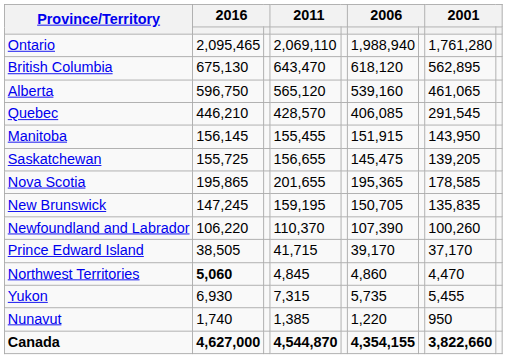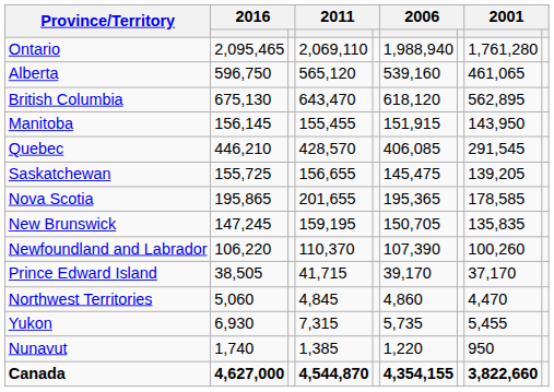 <table class="wikitable sortable">
 <tr>
 <th rowspan="2"><a href='#'>Province/Territory</a></th>
 <th colspan="2">2016</th>
 <th colspan="2">2011</th>
 <th colspan="2">2006</th>
 <th colspan="2">2001</th>
 </tr>
 <tr>
 <th><a href='#'></a></th>
 <th></th>
 <th></th>
 <th></th>
 <th></th>
 <th></th>
 <th></th>
 <th></th>
 </tr>
 <tr>
 <td> <a href='#'>Ontario</a></td>
 <td>2,095,465</td>
 <td></td>
 <td>2,069,110</td>
 <td></td>
 <td>1,988,940</td>
 <td></td>
 <td>1,761,280</td>
 <td></td>
 </tr>
 <tr>
+<td> <a href='#'>Alberta</a></td>
+<td>596,750</td>
+<td></td>
+<td>565,120</td>
+<td></td>
+<td>539,160</td>
+<td></td>
+<td>461,065</td>
+<td></td>
+</tr>
+<tr>
 <td> <a href='#'>British Columbia</a></td>
 <td>675,130</td>
 <td></td>
 <td>643,470</td>
 <td></td>
 <td>618,120</td>
 <td></td>
 <td>562,895</td>
 <td></td>
 </tr>
 <tr>
-<td> <a href='#'>Alberta</a></td>
-<td>596,750</td>
+<td> <a href='#'>Manitoba</a></td>
+<td>156,145</td>
 <td></td>
-<td>565,120</td>
+<td>155,455</td>
 <td></td>
-<td>539,160</td>
+<td>151,915</td>
 <td></td>
-<td>461,065</td>
+<td>143,950</td>
 <td></td>
 </tr>
 <tr>
 <td> <a href='#'>Quebec</a></td>
 <td>446,210</td>
 <td></td>
 <td>428,570</td>
 <td></td>
 <td>406,085</td>
 <td></td>
 <td>291,545</td>
-<td></td>
-</tr>
-<tr>
-<td> <a href='#'>Manitoba</a></td>
-<td>156,145</td>
-<td></td>
-<td>155,455</td>
-<td></td>
-<td>151,915</td>
-<td></td>
-<td>143,950</td>
 <td></td>
 </tr>
 <tr>
 <td> <a href='#'>Saskatchewan</a></td>
 <td>155,725</td>
 <td></td>
 <td>156,655</td>
 <td></td>
 <td>145,475</td>
 <td></td>
 <td>139,205</td>
 <td></td>
 </tr>
 <tr>
 <td> <a href='#'>Nova Scotia</a></td>
 <td>195,865</td>
 <td></td>
 <td>201,655</td>
 <td></td>
 <td>195,365</td>
 <td></td>
 <td>178,585</td>
 <td></td>
 </tr>
 <tr>
 <td> <a href='#'>New Brunswick</a></td>
 <td>147,245</td>
 <td></td>
 <td>159,195</td>
 <td></td>
 <td>150,705</td>
 <td></td>
 <td>135,835</td>
 <td></td>
 </tr>
 <tr>
 <td> <a href='#'>Newfoundland and Labrador</a></td>
 <td>106,220</td>
 <td></td>
 <td>110,370</td>
 <td></td>
 <td>107,390</td>
 <td></td>
 <td>100,260</td>
 <td></td>
 </tr>
 <tr>
 <td> <a href='#'>Prince Edward Island</a></td>
 <td>38,505</td>
 <td></td>
 <td>41,715</td>
 <td></td>
 <td>39,170</td>
 <td></td>
 <td>37,170</td>
 <td></td>
 </tr>
 <tr>
 <td> <a href='#'>Northwest Territories</a></td>
-<td><strong>5,060</strong></td>
+<td>5,060</td>
 <td></td>
 <td>4,845</td>
 <td></td>
 <td>4,860</td>
 <td></td>
 <td>4,470</td>
 <td></td>
 </tr>
 <tr>
 <td> <a href='#'>Yukon</a></td>
 <td>6,930</td>
 <td></td>
 <td>7,315</td>
 <td></td>
 <td>5,735</td>
 <td></td>
 <td>5,455</td>
 <td></td>
 </tr>
 <tr>
 <td> <a href='#'>Nunavut</a></td>
 <td>1,740</td>
 <td></td>
 <td>1,385</td>
 <td></td>
 <td>1,220</td>
 <td></td>
 <td>950</td>
 <td></td>
 </tr>
 <tr>
 <td> <strong>Canada</strong></td>
 <td><strong>4,627,000</strong></td>
 <td><strong></strong></td>
 <td><strong>4,544,870</strong></td>
 <td><strong></strong></td>
 <td><strong>4,354,155</strong></td>
 <td><strong></strong></td>
 <td><strong>3,822,660</strong></td>
 <td><strong></strong></td>
 </tr>
 </table>
